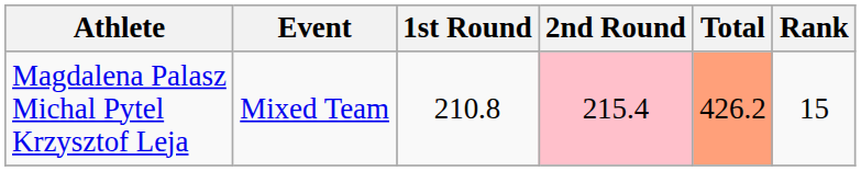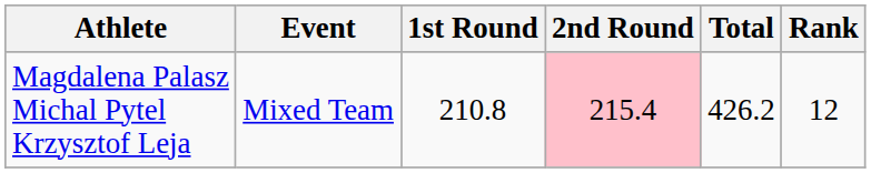 <table class="wikitable">
 <tr>
 <th>Athlete</th>
 <th>Event</th>
 <th>1st Round</th>
 <th>2nd Round</th>
 <th>Total</th>
 <th>Rank</th>
 </tr>
 <tr>
 <td><a href='#'>Magdalena Palasz</a><br><a href='#'>Michal Pytel</a><br><a href='#'>Krzysztof Leja</a></td>
 <td><a href='#'>Mixed Team</a></td>
 <td align="center">210.8</td>
 <td align="center" style="background: pink;">215.4</td>
-<td align="center" style="background: lightsalmon;">426.2</td>
-<td align="center">15</td>
+<td align="center">426.2</td>
+<td align="center">12</td>
 </tr>
 </table>
